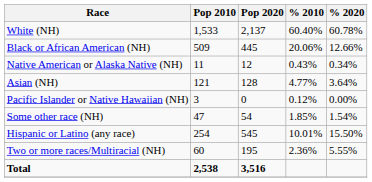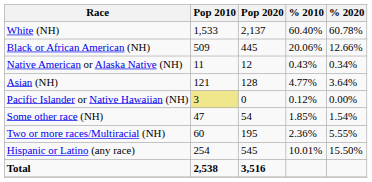 <table class="wikitable">
 <tr>
 <th>Race</th>
 <th>Pop 2010</th>
 <th>Pop 2020</th>
 <th>% 2010</th>
 <th>% 2020</th>
 </tr>
 <tr>
 <td><a href='#'>White</a> (NH)</td>
 <td>1,533</td>
 <td>2,137</td>
 <td>60.40%</td>
 <td>60.78%</td>
 </tr>
 <tr>
 <td><a href='#'>Black or African American</a> (NH)</td>
 <td>509</td>
 <td>445</td>
 <td>20.06%</td>
 <td>12.66%</td>
 </tr>
 <tr>
 <td><a href='#'>Native American</a> or <a href='#'>Alaska Native</a> (NH)</td>
 <td>11</td>
 <td>12</td>
 <td>0.43%</td>
 <td>0.34%</td>
 </tr>
 <tr>
 <td><a href='#'>Asian</a> (NH)</td>
 <td>121</td>
 <td>128</td>
 <td>4.77%</td>
 <td>3.64%</td>
 </tr>
 <tr>
 <td><a href='#'>Pacific Islander</a> or <a href='#'>Native Hawaiian</a> (NH)</td>
-<td>3</td>
+<td style="background: khaki;">3</td>
 <td>0</td>
 <td>0.12%</td>
 <td>0.00%</td>
 </tr>
 <tr>
 <td><a href='#'>Some other race</a> (NH)</td>
 <td>47</td>
 <td>54</td>
 <td>1.85%</td>
 <td>1.54%</td>
 </tr>
 <tr>
+<td><a href='#'>Two or more races/Multiracial</a> (NH)</td>
+<td>60</td>
+<td>195</td>
+<td>2.36%</td>
+<td>5.55%</td>
+</tr>
+<tr>
 <td><a href='#'>Hispanic or Latino</a> (any race)</td>
 <td>254</td>
 <td>545</td>
 <td>10.01%</td>
 <td>15.50%</td>
-</tr>
-<tr>
-<td><a href='#'>Two or more races/Multiracial</a> (NH)</td>
-<td>60</td>
-<td>195</td>
-<td>2.36%</td>
-<td>5.55%</td>
 </tr>
 <tr>
 <td><strong>Total</strong></td>
 <td><strong>2,538</strong></td>
 <td><strong>3,516</strong></td>
 <td></td>
 <td></td>
 </tr>
 <tr>
 </tr>
 </table>
